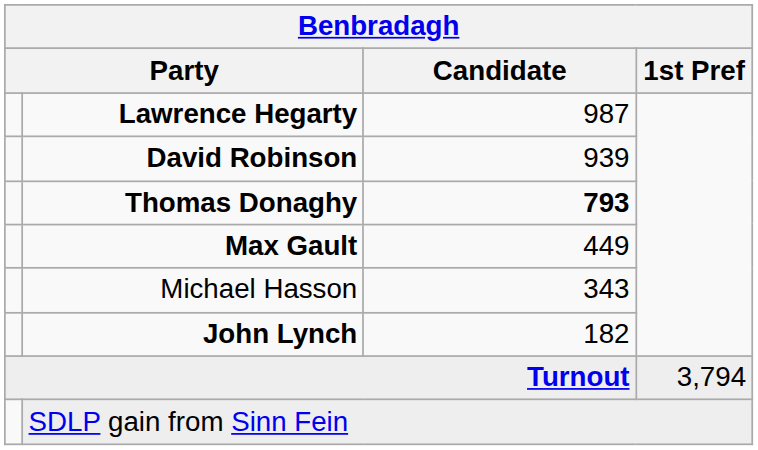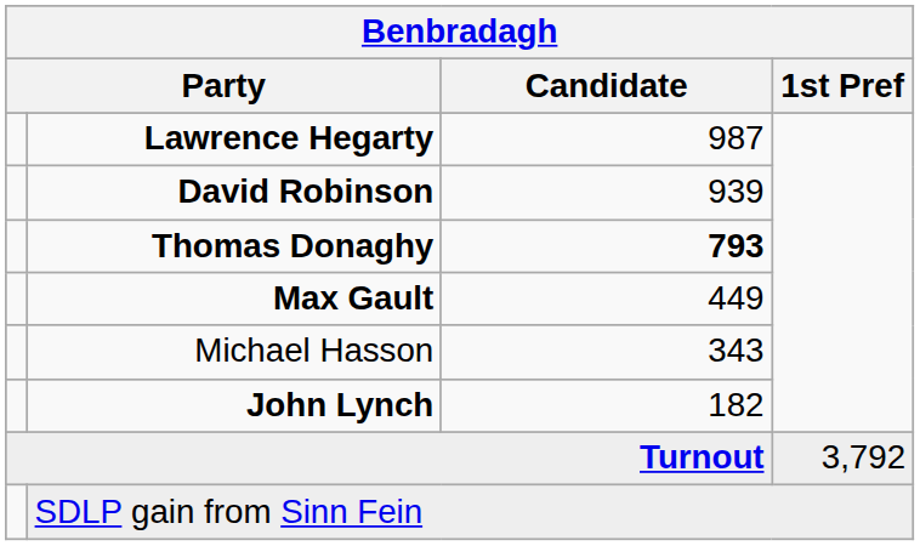 <table class="wikitable">
 <tr>
 <th colspan="4" align="center"><a href='#'>Benbradagh</a></th>
 </tr>
 <tr>
 <th colspan="2" align="center" width=200>Party</th>
 <th width=150>Candidate</th>
 <th width=60>1st Pref</th>
 </tr>
 <tr>
 <td></td>
 <td align="right"><strong>Lawrence Hegarty</strong></td>
 <td align="right">987</td>
 </tr>
 <tr>
 <td></td>
 <td align="right"><strong>David Robinson</strong></td>
 <td align="right">939</td>
 </tr>
 <tr>
 <td></td>
 <td align="right"><strong>Thomas Donaghy</strong></td>
 <td align="right"><strong>793</strong></td>
 </tr>
 <tr>
 <td></td>
 <td align="right"><strong>Max Gault</strong></td>
 <td align="right">449</td>
 </tr>
 <tr>
 <td></td>
 <td align="right">Michael Hasson</td>
 <td align="right">343</td>
 </tr>
 <tr>
 <td></td>
 <td align="right"><strong>John Lynch</strong></td>
 <td align="right">182</td>
 </tr>
 <tr bgcolor="EEEEEE">
 <td colspan=3 align="right"><strong><a href='#'>Turnout</a></strong></td>
-<td align="right">3,794</td>
+<td align="right">3,792</td>
 </tr>
 <tr>
 <td bgcolor=></td>
 <td colspan=3 bgcolor="EEEEEE"><a href='#'>SDLP</a> gain from <a href='#'>Sinn Fein</a></td>
 </tr>
 </table>
